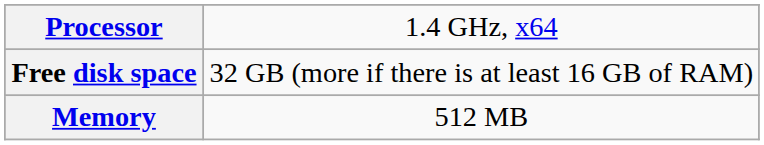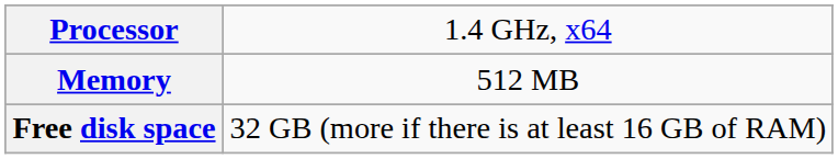 <table class="wikitable floatright" style="text-align:center;">
 <tr>
 <th><a href='#'>Processor</a></th>
 <td>1.4 GHz, <a href='#'>x64</a></td>
 </tr>
 <tr>
+<th><a href='#'>Memory</a></th>
+<td>512 MB</td>
+</tr>
+<tr>
 <th>Free <a href='#'>disk space</a></th>
 <td>32 GB (more if there is at least 16 GB of RAM)</td>
 </tr>
-<tr>
-<th><a href='#'>Memory</a></th>
-<td>512 MB</td>
-</tr>
 </table>
